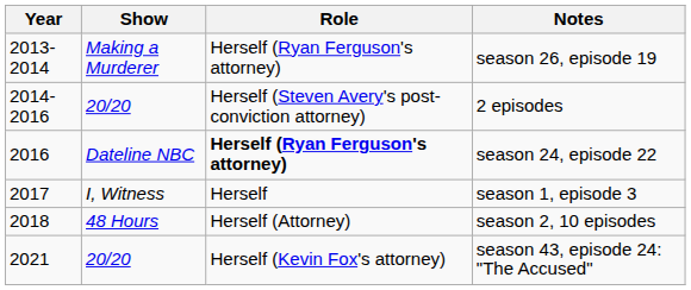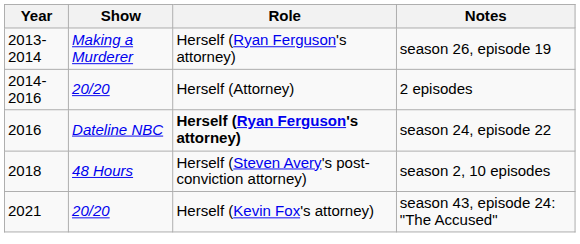 <table class="wikitable sortable">
 <tr>
 <th>Year</th>
 <th>Show</th>
 <th>Role</th>
 <th>Notes</th>
 </tr>
 <tr>
 <td>2013-2014</td>
 <td><em><a href='#'>Making a Murderer</a></em></td>
 <td>Herself (<a href='#'>Ryan Ferguson</a>'s attorney)</td>
 <td>season 26, episode 19</td>
 </tr>
 <tr>
 <td>2014-2016</td>
 <td><em><a href='#'>20/20</a></em></td>
-<td>Herself (<a href='#'>Steven Avery</a>'s post-conviction attorney)</td>
+<td>Herself (Attorney)</td>
 <td>2 episodes</td>
 </tr>
 <tr>
 <td>2016</td>
 <td><em><a href='#'>Dateline NBC</a></em></td>
 <td><strong>Herself (<a href='#'>Ryan Ferguson</a>'s attorney)</strong></td>
 <td>season 24, episode 22</td>
 </tr>
 <tr>
-<td>2017</td>
-<td><em>I, Witness</em></td>
-<td>Herself</td>
-<td>season 1, episode 3</td>
-</tr>
-<tr>
 <td>2018</td>
 <td><em><a href='#'>48 Hours</a></em></td>
-<td>Herself (Attorney)</td>
+<td>Herself (<a href='#'>Steven Avery</a>'s post-conviction attorney)</td>
 <td>season 2, 10 episodes</td>
 </tr>
 <tr>
 <td>2021</td>
 <td><em><a href='#'>20/20</a></em></td>
 <td>Herself (<a href='#'>Kevin Fox</a>'s attorney)</td>
 <td>season 43, episode 24: "The Accused"</td>
 </tr>
 </table>
